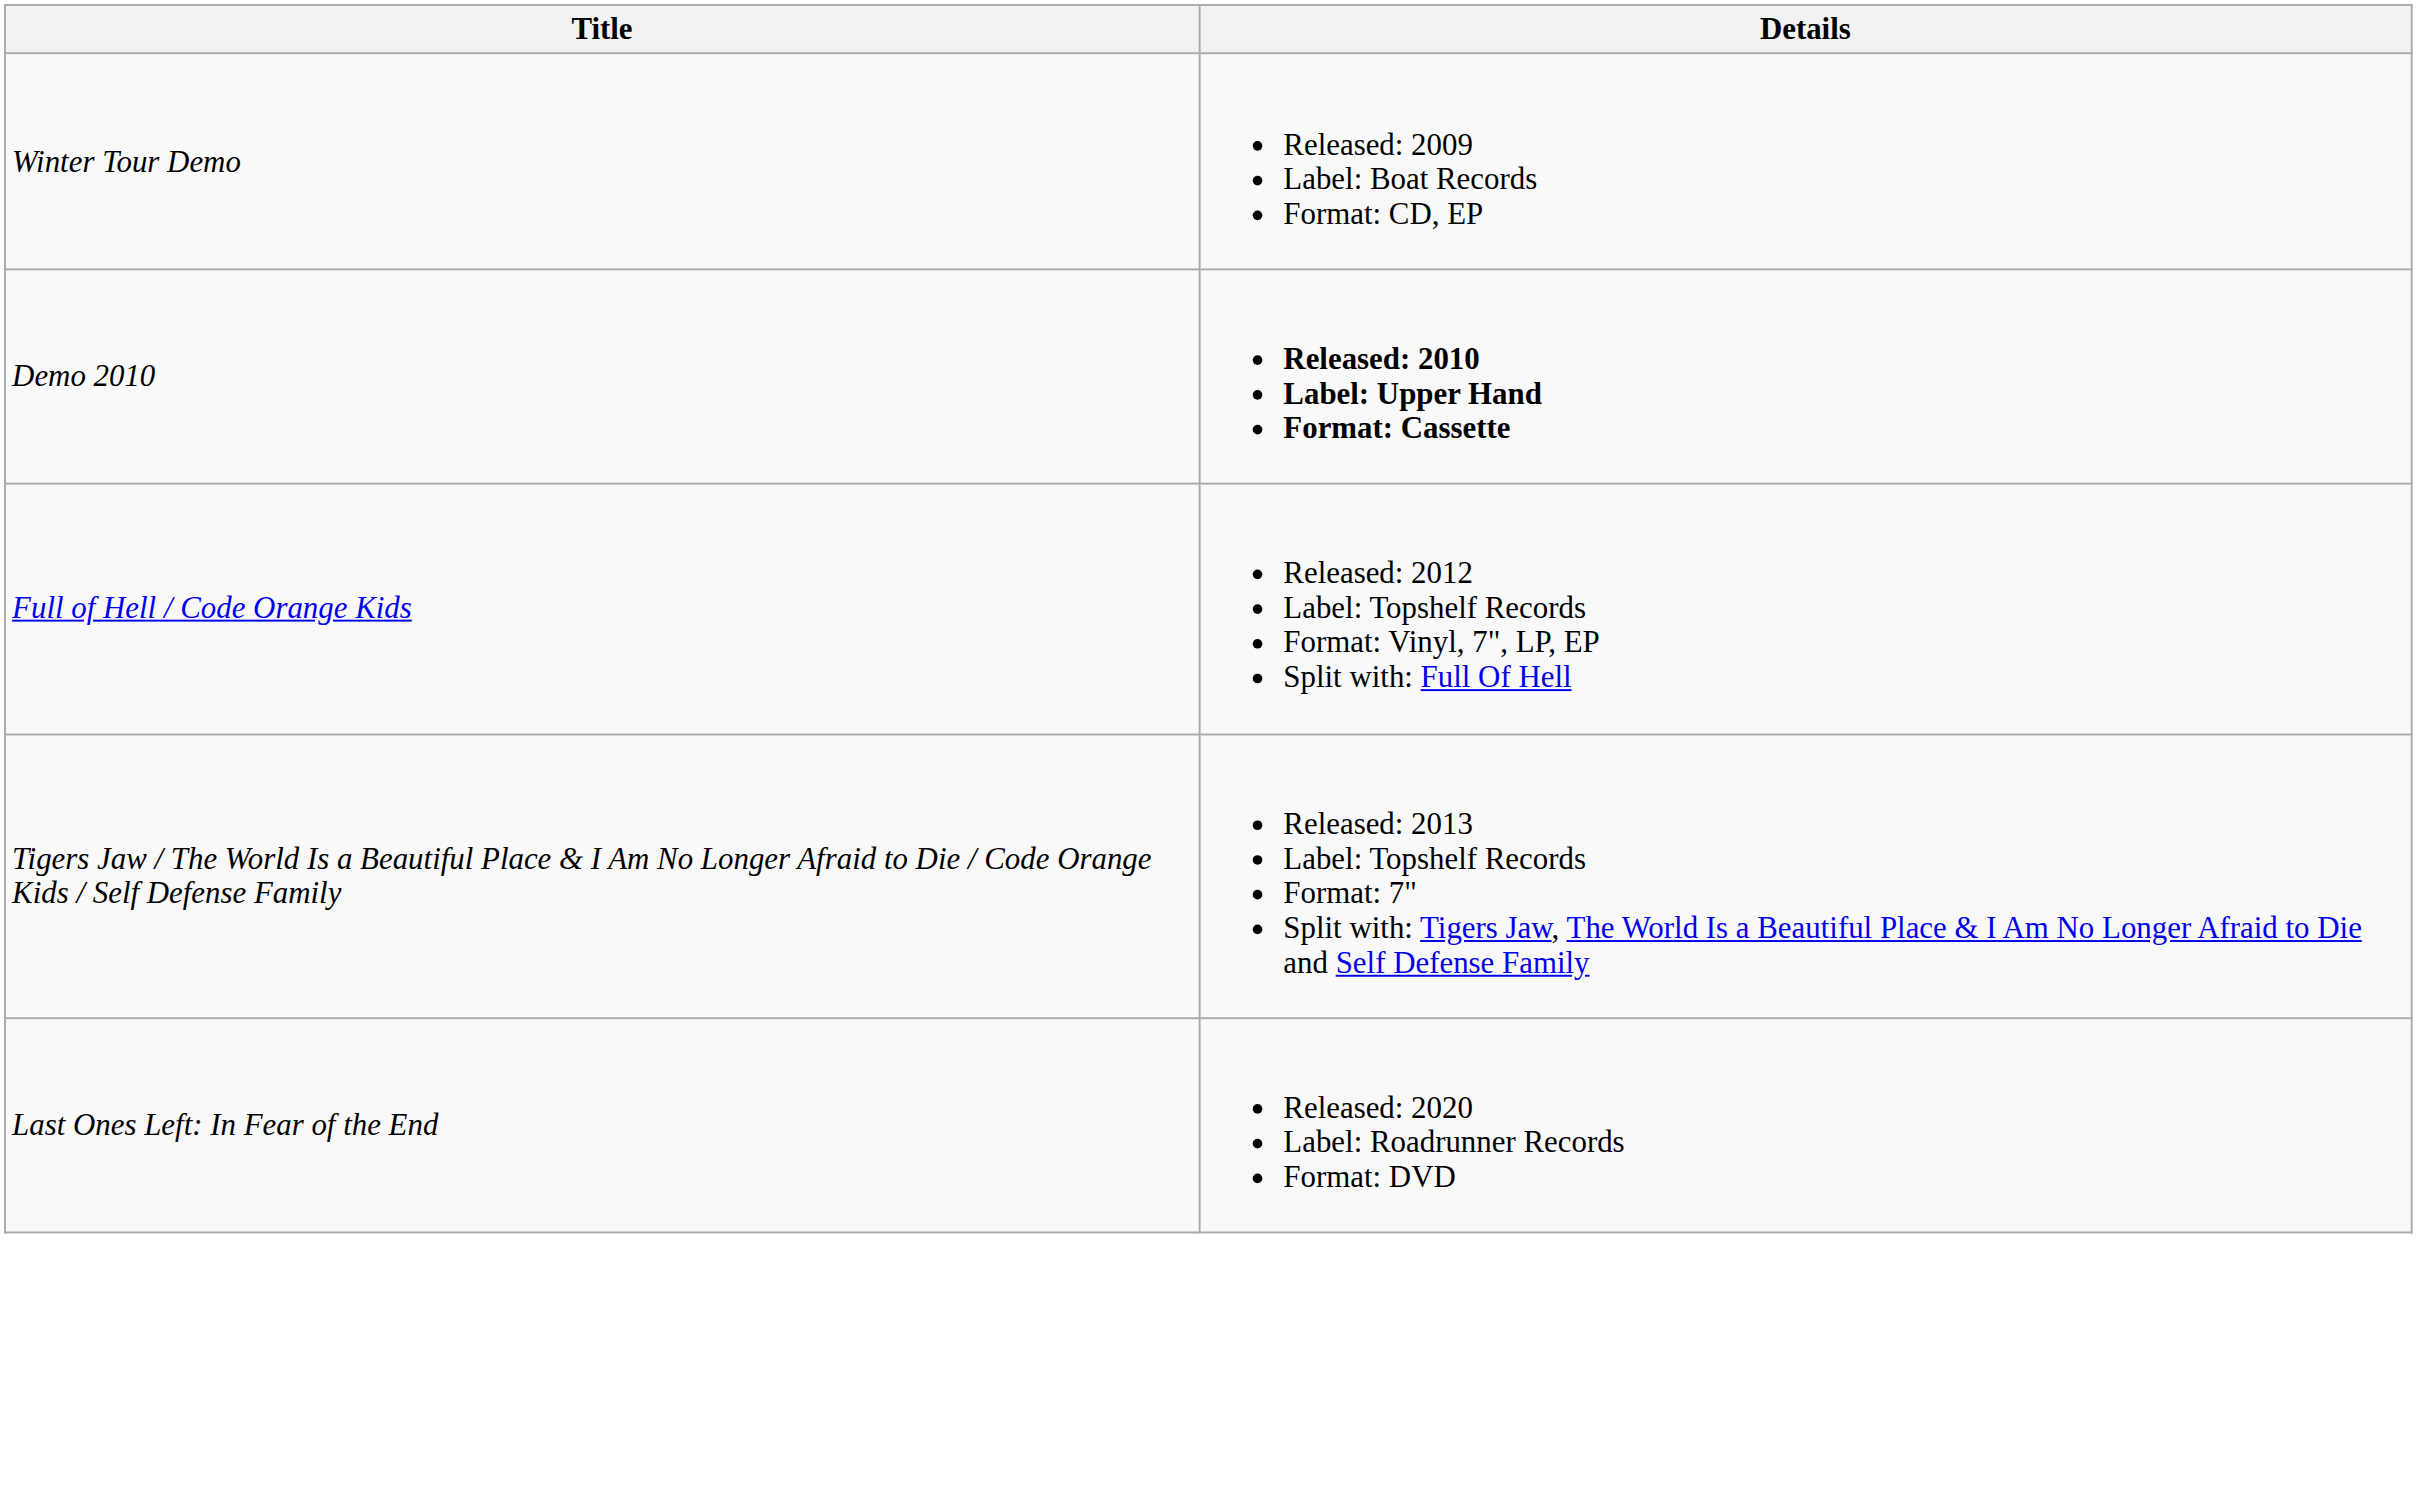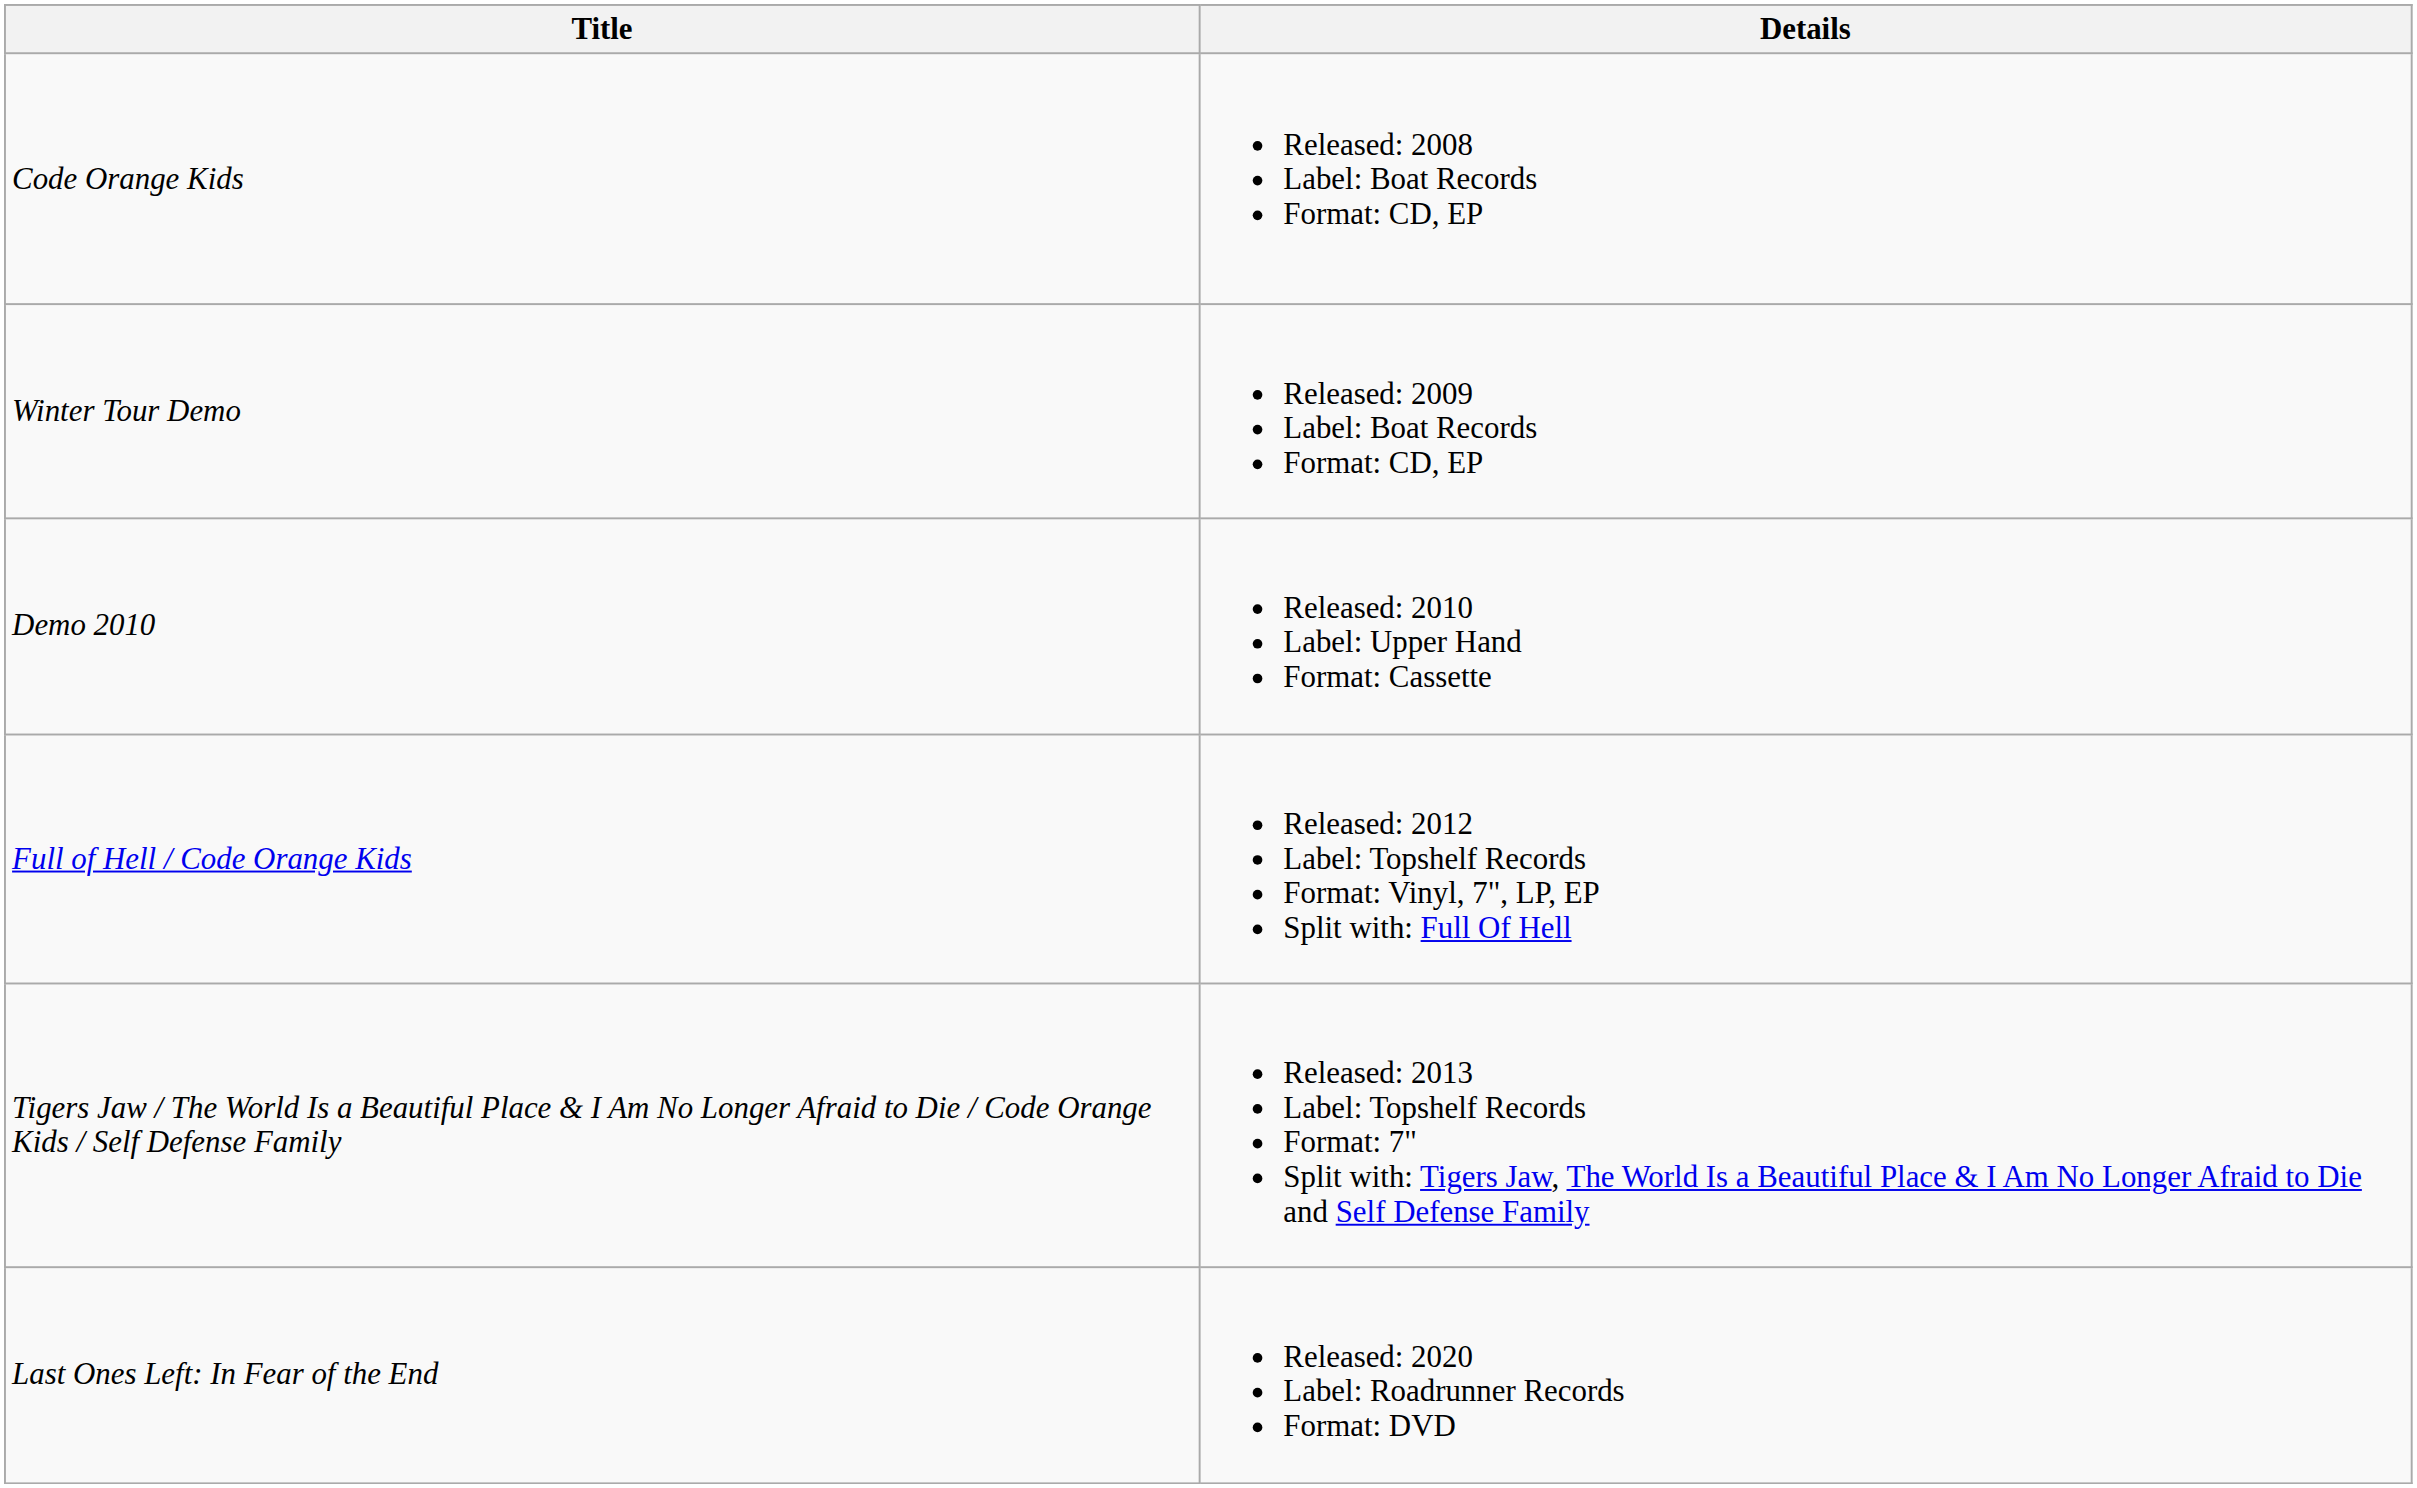 <table class="wikitable">
 <tr>
 <th>Title</th>
 <th>Details</th>
+</tr>
+<tr>
+<td><em>Code Orange Kids</em></td>
+<td><br><ul><li>Released: 2008</li><li>Label: Boat Records</li><li>Format: CD, EP</li></ul><br></td>
 </tr>
 <tr>
 <td><em>Winter Tour Demo</em></td>
 <td><br><ul><li>Released: 2009</li><li>Label: Boat Records</li><li>Format: CD, EP</li></ul></td>
 </tr>
 <tr>
 <td><em>Demo 2010</em></td>
-<td><strong><br><ul><li>Released: 2010</li><li>Label: Upper Hand</li><li>Format: Cassette</li></ul></strong></td>
+<td><br><ul><li>Released: 2010</li><li>Label: Upper Hand</li><li>Format: Cassette</li></ul></td>
 </tr>
 <tr>
 <td><em><a href='#'>Full of Hell / Code Orange Kids</a></em></td>
 <td><br><ul><li>Released: 2012</li><li>Label: Topshelf Records</li><li>Format: Vinyl, 7", LP, EP</li><li>Split with: <a href='#'>Full Of Hell</a></li></ul></td>
 </tr>
 <tr>
 <td><em>Tigers Jaw / The World Is a Beautiful Place & I Am No Longer Afraid to Die / Code Orange Kids / Self Defense Family</em></td>
 <td><br><ul><li>Released: 2013</li><li>Label: Topshelf Records</li><li>Format: 7"</li><li>Split with: <a href='#'>Tigers Jaw</a>, <a href='#'>The World Is a Beautiful Place & I Am No Longer Afraid to Die</a> and <a href='#'>Self Defense Family</a></li></ul></td>
 </tr>
 <tr>
 <td><em>Last Ones Left: In Fear of the End</em></td>
 <td><br><ul><li>Released: 2020</li><li>Label: Roadrunner Records</li><li>Format: DVD</li></ul></td>
 </tr>
 </table>
